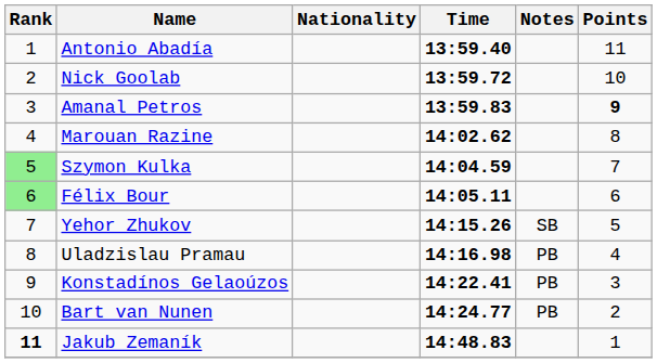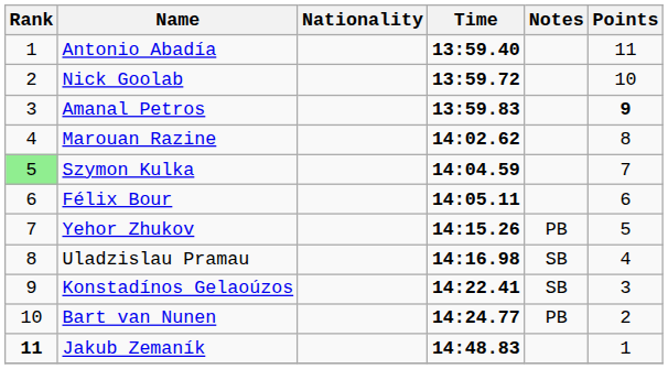 <table class="wikitable sortable" style="text-align:center">
 <tr>
 <th>Rank</th>
 <th>Name</th>
 <th>Nationality</th>
 <th>Time</th>
 <th>Notes</th>
 <th>Points</th>
 </tr>
 <tr>
 <td>1</td>
 <td align=left><a href='#'>Antonio Abadía</a></td>
 <td align=left></td>
 <td><strong>13:59.40</strong></td>
 <td></td>
 <td>11</td>
 </tr>
 <tr>
 <td>2</td>
 <td align=left><a href='#'>Nick Goolab</a></td>
 <td align=left></td>
 <td><strong>13:59.72</strong></td>
 <td></td>
 <td>10</td>
 </tr>
 <tr>
 <td>3</td>
 <td align=left><a href='#'>Amanal Petros</a></td>
 <td align=left></td>
 <td><strong>13:59.83</strong></td>
 <td></td>
 <td><strong>9</strong></td>
 </tr>
 <tr>
 <td>4</td>
 <td align=left><a href='#'>Marouan Razine</a></td>
 <td align=left></td>
 <td><strong>14:02.62</strong></td>
 <td></td>
 <td>8</td>
 </tr>
 <tr>
 <td style="background: lightgreen;">5</td>
 <td align=left><a href='#'>Szymon Kulka</a></td>
 <td align=left></td>
 <td><strong>14:04.59</strong></td>
 <td></td>
 <td>7</td>
 </tr>
 <tr>
-<td style="background: lightgreen;">6</td>
+<td>6</td>
 <td align=left><a href='#'>Félix Bour</a></td>
 <td align=left></td>
 <td><strong>14:05.11</strong></td>
 <td></td>
 <td>6</td>
 </tr>
 <tr>
 <td>7</td>
 <td align=left><a href='#'>Yehor Zhukov</a></td>
 <td align=left></td>
 <td><strong>14:15.26</strong></td>
-<td>SB</td>
+<td>PB</td>
 <td>5</td>
 </tr>
 <tr>
 <td>8</td>
 <td align=left>Uladzislau Pramau</td>
 <td align=left></td>
 <td><strong>14:16.98</strong></td>
-<td>PB</td>
+<td>SB</td>
 <td>4</td>
 </tr>
 <tr>
 <td>9</td>
 <td align=left><a href='#'>Konstadínos Gelaoúzos</a></td>
 <td align=left></td>
 <td><strong>14:22.41</strong></td>
-<td>PB</td>
+<td>SB</td>
 <td>3</td>
 </tr>
 <tr>
 <td>10</td>
 <td align=left><a href='#'>Bart van Nunen</a></td>
 <td align=left></td>
 <td><strong>14:24.77</strong></td>
 <td>PB</td>
 <td>2</td>
 </tr>
 <tr>
 <td><strong>11</strong></td>
 <td align=left><a href='#'>Jakub Zemaník</a></td>
 <td align=left></td>
 <td><strong>14:48.83</strong></td>
 <td></td>
 <td>1</td>
 </tr>
 <tr>
 </tr>
 </table>
